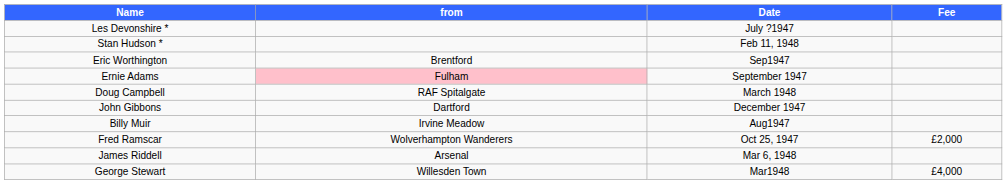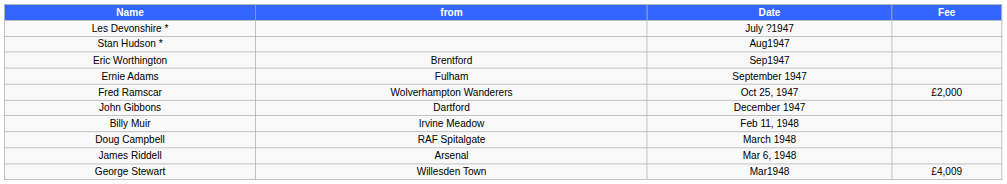 <table class="wikitable" style="text-align:center; font-size:90%; width:90%;">
 <tr>
 <th style="background:#3366ff; color:#FFFFFF; text-align:center;"><strong>Name</strong></th>
 <th style="background:#3366ff; color:#FFFFFF; text-align:center;">from</th>
 <th style="background:#3366ff; color:#FFFFFF; text-align:center;">Date</th>
 <th style="background:#3366ff; color:#FFFFFF; text-align:center;">Fee</th>
 </tr>
 <tr>
 <td>Les Devonshire *</td>
 <td></td>
 <td>July ?1947</td>
 <td></td>
 </tr>
 <tr>
 <td>Stan Hudson *</td>
 <td></td>
-<td>Feb 11, 1948</td>
+<td>Aug1947</td>
 <td></td>
 </tr>
 <tr>
 <td>Eric Worthington</td>
 <td>Brentford</td>
 <td>Sep1947</td>
 <td></td>
 </tr>
 <tr>
 <td>Ernie Adams</td>
-<td style="background: pink;">Fulham</td>
+<td>Fulham</td>
 <td>September 1947</td>
 <td></td>
 </tr>
 <tr>
-<td>Doug Campbell</td>
-<td>RAF Spitalgate</td>
-<td>March 1948</td>
-<td></td>
+<td>Fred Ramscar</td>
+<td>Wolverhampton Wanderers</td>
+<td>Oct 25, 1947</td>
+<td>£2,000</td>
 </tr>
 <tr>
 <td>John Gibbons</td>
 <td>Dartford</td>
 <td>December 1947</td>
 <td></td>
 </tr>
 <tr>
 <td>Billy Muir</td>
 <td>Irvine Meadow</td>
-<td>Aug1947</td>
+<td>Feb 11, 1948</td>
 <td></td>
 </tr>
 <tr>
-<td>Fred Ramscar</td>
-<td>Wolverhampton Wanderers</td>
-<td>Oct 25, 1947</td>
-<td>£2,000</td>
+<td>Doug Campbell</td>
+<td>RAF Spitalgate</td>
+<td>March 1948</td>
+<td></td>
 </tr>
 <tr>
 <td>James Riddell</td>
 <td>Arsenal</td>
 <td>Mar 6, 1948</td>
 <td></td>
 </tr>
 <tr>
 <td>George Stewart</td>
 <td>Willesden Town</td>
 <td>Mar1948</td>
-<td>£4,000</td>
+<td>£4,009</td>
 </tr>
 </table>
